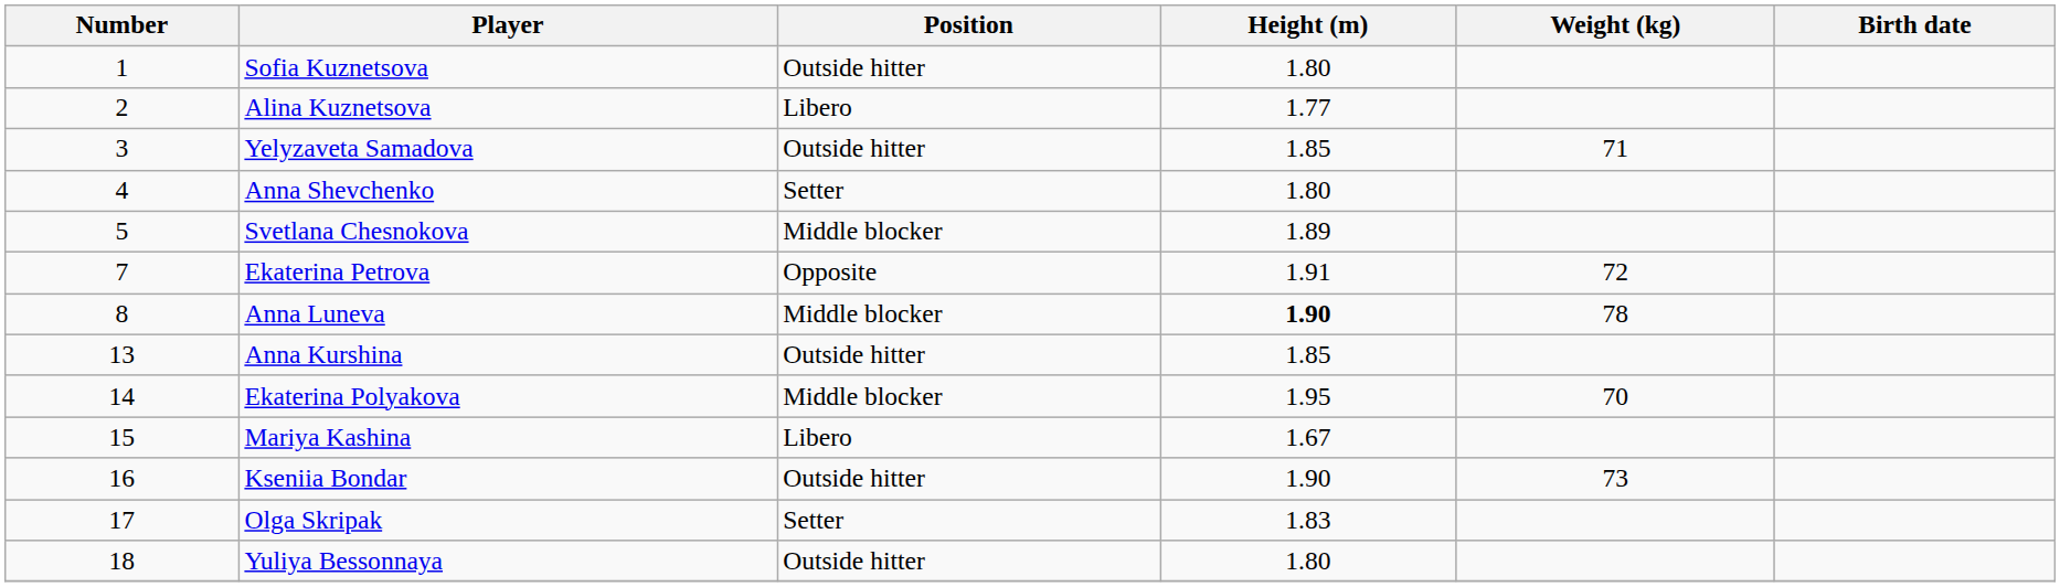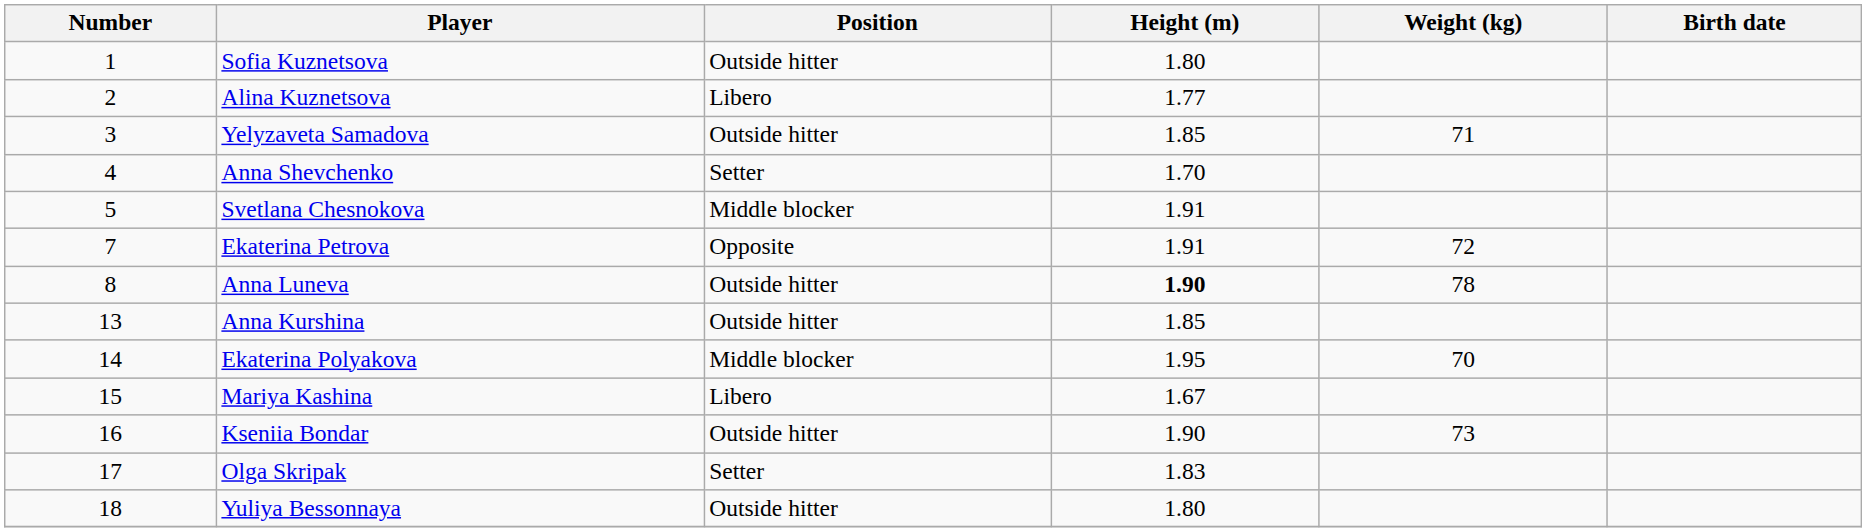 <table class="wikitable" style="width:100%;">
 <tr>
 <th>Number</th>
 <th>Player</th>
 <th>Position</th>
 <th>Height (m)</th>
 <th>Weight (kg)</th>
 <th>Birth date</th>
 </tr>
 <tr>
 <td align=center>1</td>
 <td> <a href='#'>Sofia Kuznetsova</a></td>
 <td>Outside hitter</td>
 <td align=center>1.80</td>
 <td align=center></td>
 <td></td>
 </tr>
 <tr>
 <td align=center>2</td>
 <td> <a href='#'>Alina Kuznetsova</a></td>
 <td>Libero</td>
 <td align=center>1.77</td>
 <td align=center></td>
 <td></td>
 </tr>
 <tr>
 <td align=center>3</td>
 <td> <a href='#'>Yelyzaveta Samadova</a></td>
 <td>Outside hitter</td>
 <td align=center>1.85</td>
 <td align=center>71</td>
 <td></td>
 </tr>
 <tr>
 <td align=center>4</td>
 <td> <a href='#'>Anna Shevchenko</a></td>
 <td>Setter</td>
-<td align=center>1.80</td>
+<td align=center>1.70</td>
 <td align=center></td>
 <td></td>
 </tr>
 <tr>
 <td align=center>5</td>
 <td> <a href='#'>Svetlana Chesnokova</a></td>
 <td>Middle blocker</td>
-<td align=center>1.89</td>
+<td align=center>1.91</td>
 <td align=center></td>
 <td></td>
 </tr>
 <tr>
 <td align=center>7</td>
 <td> <a href='#'>Ekaterina Petrova</a></td>
 <td>Opposite</td>
 <td align=center>1.91</td>
 <td align=center>72</td>
 <td></td>
 </tr>
 <tr>
 <td align=center>8</td>
 <td> <a href='#'>Anna Luneva</a></td>
-<td>Middle blocker</td>
+<td>Outside hitter</td>
 <td align=center><strong>1.90</strong></td>
 <td align=center>78</td>
 <td></td>
 </tr>
 <tr>
 <td align=center>13</td>
 <td> <a href='#'>Anna Kurshina</a></td>
 <td>Outside hitter</td>
 <td align=center>1.85</td>
 <td align=center></td>
 <td></td>
 </tr>
 <tr>
 <td align=center>14</td>
 <td> <a href='#'>Ekaterina Polyakova</a></td>
 <td>Middle blocker</td>
 <td align=center>1.95</td>
 <td align=center>70</td>
 <td></td>
 </tr>
 <tr>
 <td align=center>15</td>
 <td> <a href='#'>Mariya Kashina</a></td>
 <td>Libero</td>
 <td align=center>1.67</td>
 <td align=center></td>
 <td></td>
 </tr>
 <tr>
 <td align=center>16</td>
 <td> <a href='#'>Kseniia Bondar</a></td>
 <td>Outside hitter</td>
 <td align=center>1.90</td>
 <td align=center>73</td>
 <td></td>
 </tr>
 <tr>
 <td align=center>17</td>
 <td> <a href='#'>Olga Skripak</a></td>
 <td>Setter</td>
 <td align=center>1.83</td>
 <td align=center></td>
 <td></td>
 </tr>
 <tr>
 <td align=center>18</td>
 <td> <a href='#'>Yuliya Bessonnaya</a></td>
 <td>Outside hitter</td>
 <td align=center>1.80</td>
 <td align=center></td>
 <td></td>
 </tr>
 <tr>
 </tr>
 </table>
